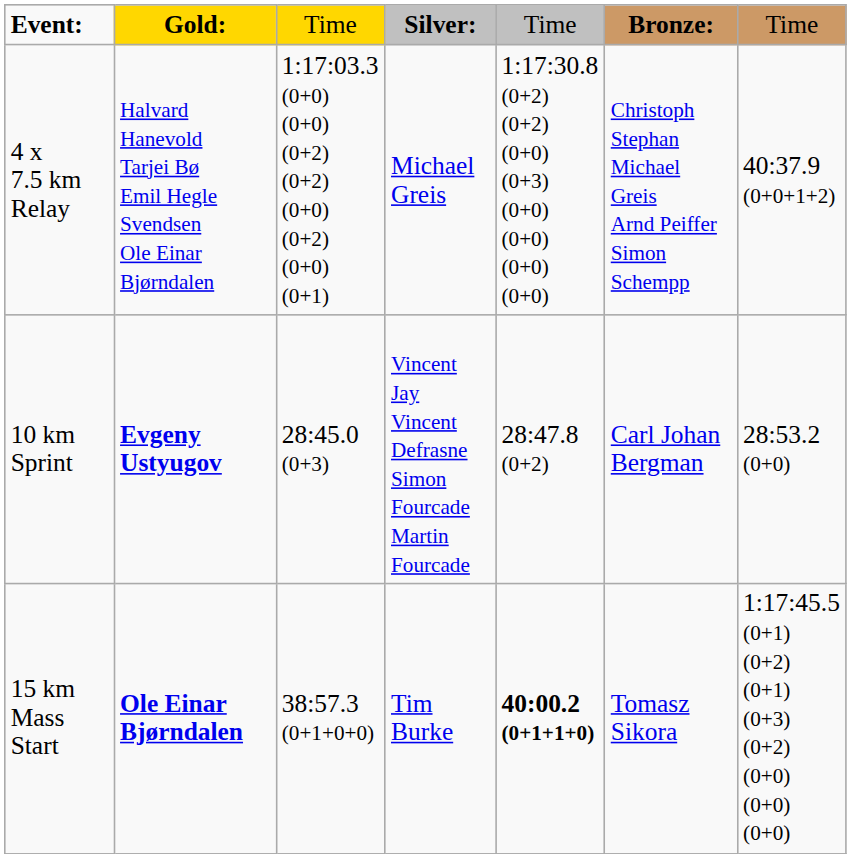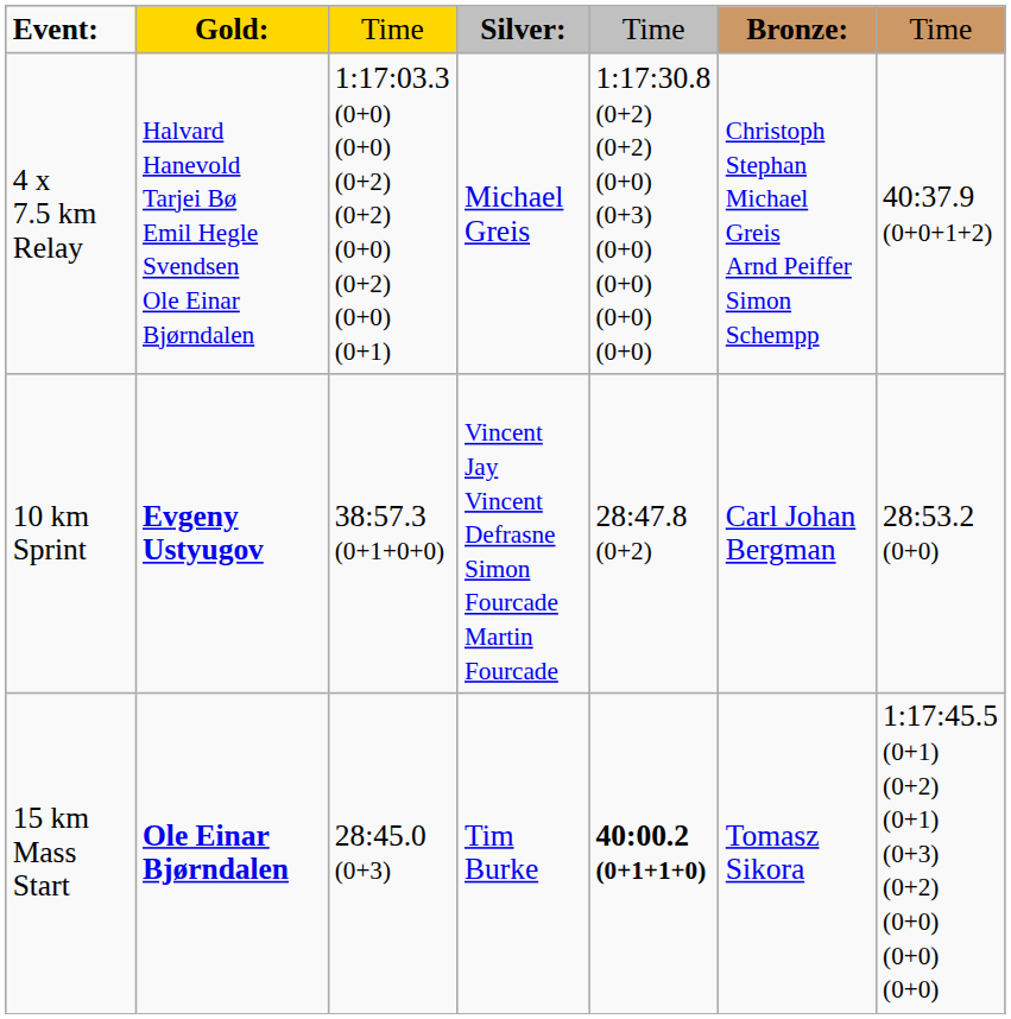 <table class="wikitable" width=85%>
 <tr>
 <td><strong>Event:</strong></td>
 <td style="text-align:center;background-color:gold;"><strong>Gold:</strong></td>
 <td style="text-align:center;background-color:gold;">Time</td>
 <td style="text-align:center;background-color:silver;"><strong>Silver:</strong></td>
 <td style="text-align:center;background-color:silver;">Time</td>
 <td style="text-align:center;background-color:#CC9966;"><strong>Bronze:</strong></td>
 <td style="text-align:center;background-color:#CC9966;">Time</td>
 </tr>
 <tr>
 <td>4 x 7.5 km Relay<br></td>
 <td><strong></strong>  <br><small><a href='#'>Halvard Hanevold</a><br><a href='#'>Tarjei Bø</a><br><a href='#'>Emil Hegle Svendsen</a><br><a href='#'>Ole Einar Bjørndalen</a></small></td>
 <td>1:17:03.3 <br><small>(0+0) (0+0)<br>(0+2) (0+2)<br>(0+0) (0+2)<br>(0+0) (0+1)</small></td>
 <td><a href='#'>Michael Greis</a><br><small></small></td>
 <td>1:17:30.8 <br><small>(0+2) (0+2)<br>(0+0) (0+3)<br>(0+0) (0+0)<br>(0+0) (0+0)</small></td>
 <td>  <br><small><a href='#'>Christoph Stephan</a><br><a href='#'>Michael Greis</a><br><a href='#'>Arnd Peiffer</a><br><a href='#'>Simon Schempp</a></small></td>
 <td>40:37.9<br><small>(0+0+1+2)</small></td>
 </tr>
 <tr>
 <td>10 km Sprint<br></td>
 <td><strong><a href='#'>Evgeny Ustyugov</a></strong><br><small></small></td>
-<td>28:45.0<br><small>(0+3)</small></td>
+<td>38:57.3<br><small>(0+1+0+0)</small></td>
 <td>  <br><small><a href='#'>Vincent Jay</a><br><a href='#'>Vincent Defrasne</a><br><a href='#'>Simon Fourcade</a><br><a href='#'>Martin Fourcade</a></small></td>
 <td>28:47.8<br><small>(0+2)</small></td>
 <td><a href='#'>Carl Johan Bergman</a><br><small></small></td>
 <td>28:53.2<br><small>(0+0)</small></td>
 </tr>
 <tr>
 <td>15 km Mass Start<br></td>
 <td><strong><a href='#'>Ole Einar Bjørndalen</a></strong><br><small></small></td>
-<td>38:57.3<br><small>(0+1+0+0)</small></td>
+<td>28:45.0<br><small>(0+3)</small></td>
 <td><a href='#'>Tim Burke</a><br><small></small></td>
 <td><strong>40:00.2<br><small>(0+1+1+0)</small></strong></td>
 <td><a href='#'>Tomasz Sikora</a><br><small></small></td>
 <td>1:17:45.5 <br><small>(0+1) (0+2)<br>(0+1) (0+3)<br>(0+2) (0+0)<br>(0+0) (0+0)</small></td>
 </tr>
 </table>
